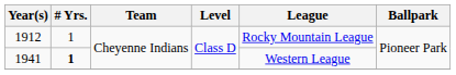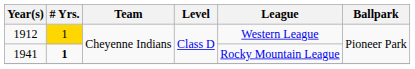 <table class="wikitable" style="text-align:center; font-size: 95%;">
 <tr>
 <th>Year(s)</th>
 <th># Yrs.</th>
 <th>Team</th>
 <th>Level</th>
 <th>League</th>
 <th>Ballpark</th>
 </tr>
 <tr>
 <td>1912</td>
-<td>1</td>
+<td style="background: gold;">1</td>
 <td rowspan=2>Cheyenne Indians</td>
 <td rowspan=2><a href='#'>Class D</a></td>
-<td><a href='#'>Rocky Mountain League</a></td>
+<td><a href='#'>Western League</a></td>
 <td rowspan=2>Pioneer Park</td>
 </tr>
 <tr>
 <td>1941</td>
 <td><strong>1</strong></td>
-<td><a href='#'>Western League</a></td>
+<td><a href='#'>Rocky Mountain League</a></td>
 </tr>
 <tr>
 </tr>
 </table>
